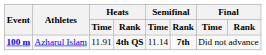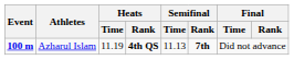 <table class="wikitable" border="1" style="font-size:90%">
 <tr>
 <th rowspan=2>Event</th>
 <th rowspan=2>Athletes</th>
 <th colspan=2>Heats</th>
 <th colspan=2>Semifinal</th>
 <th colspan=2>Final</th>
 </tr>
 <tr>
 <th>Time</th>
 <th>Rank</th>
 <th>Time</th>
 <th>Rank</th>
 <th>Time</th>
 <th>Rank</th>
 </tr>
 <tr>
 <td><strong><a href='#'>100 m</a></strong></td>
 <td><a href='#'>Azharul Islam</a></td>
-<td align=center>11.91</td>
+<td align=center>11.19</td>
 <td align=center><strong>4th QS</strong></td>
-<td align=center>11.14</td>
+<td align=center>11.13</td>
 <td align=center><strong>7th</strong></td>
 <td align=center colspan=2>Did not advance</td>
 </tr>
 </table>
